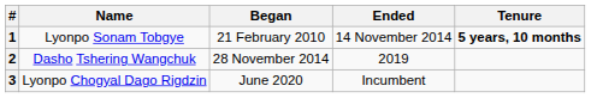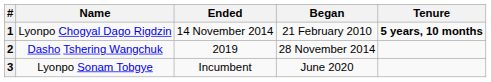 <table class="wikitable" style="text-align:center">
 <tr>
 <th>#</th>
 <th>Name</th>
+<th>Ended</th>
 <th>Began</th>
-<th>Ended</th>
 <th>Tenure</th>
 </tr>
 <tr align=center>
 <th>1</th>
-<td>Lyonpo <a href='#'>Sonam Tobgye</a><br></td>
+<td>Lyonpo <a href='#'>Chogyal Dago Rigdzin</a></td>
+<td>14 November 2014</td>
 <td>21 February 2010</td>
-<td>14 November 2014</td>
 <td><strong>5 years, 10 months</strong></td>
 </tr>
 <tr align=center>
 <th>2</th>
 <td><a href='#'>Dasho</a> <a href='#'>Tshering Wangchuk</a></td>
+<td>2019</td>
 <td>28 November 2014</td>
-<td>2019</td>
 <td></td>
 </tr>
 <tr align=center>
 <th>3</th>
-<td>Lyonpo <a href='#'>Chogyal Dago Rigdzin</a></td>
+<td>Lyonpo <a href='#'>Sonam Tobgye</a><br></td>
+<td>Incumbent</td>
 <td>June 2020</td>
-<td>Incumbent</td>
 <td></td>
 </tr>
 </table>
